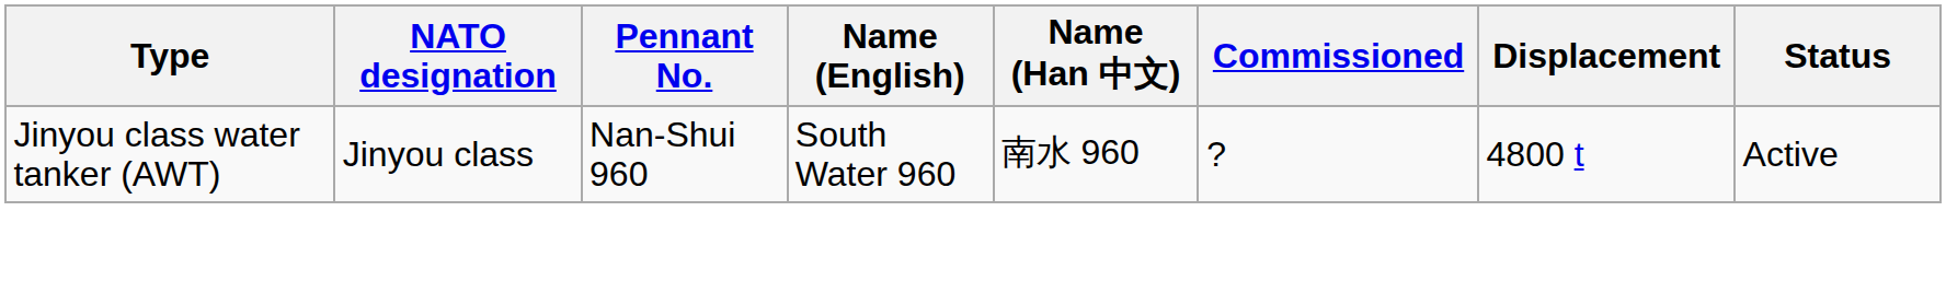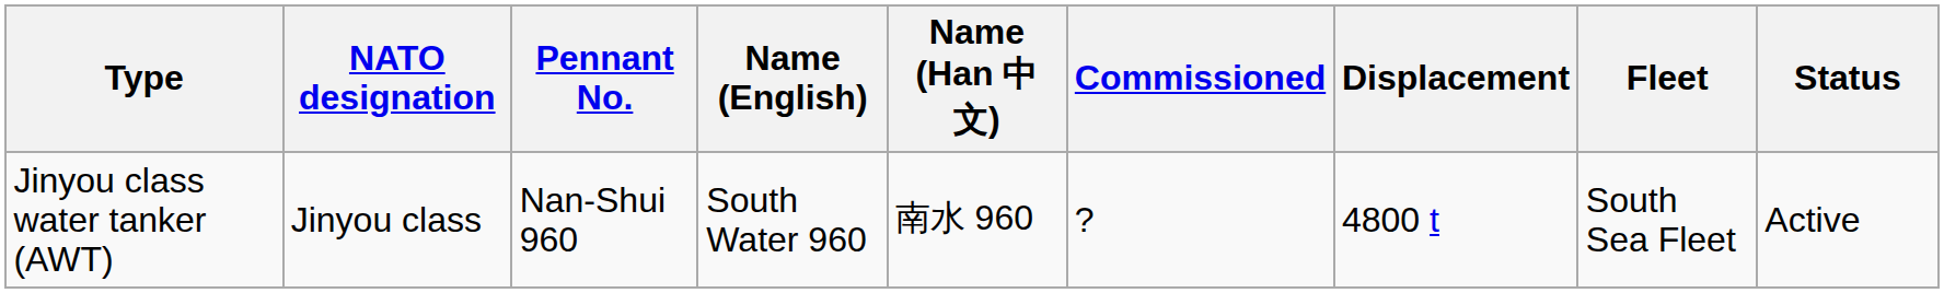 <table class="wikitable sortable"  style="margin:auto; width:100%;">
 <tr>
 <th style="text-align:center; width:16%;">Type</th>
 <th style="text-align:center; width:12%;"><a href='#'>NATO designation</a></th>
 <th style="text-align:center; width:10%;"><a href='#'>Pennant No.</a></th>
 <th style="text-align:center; width:10%;">Name<br>(English)</th>
 <th style="text-align:center; width:10%;">Name<br>(Han 中文)</th>
 <th style="text-align:center; width:10%;"><a href='#'>Commissioned</a></th>
 <th style="text-align:center; width:10%;">Displacement</th>
+<th style="text-align:center; width:10%;">Fleet</th>
 <th style="text-align:center; width:10%;">Status</th>
 </tr>
 <tr>
 <td>Jinyou class water tanker (AWT)</td>
 <td>Jinyou class</td>
 <td>Nan-Shui 960</td>
 <td>South Water 960</td>
 <td>南水 960</td>
 <td>?</td>
 <td>4800 <a href='#'>t</a></td>
+<td>South Sea Fleet</td>
 <td><span>Active</span></td>
 </tr>
 </table>
